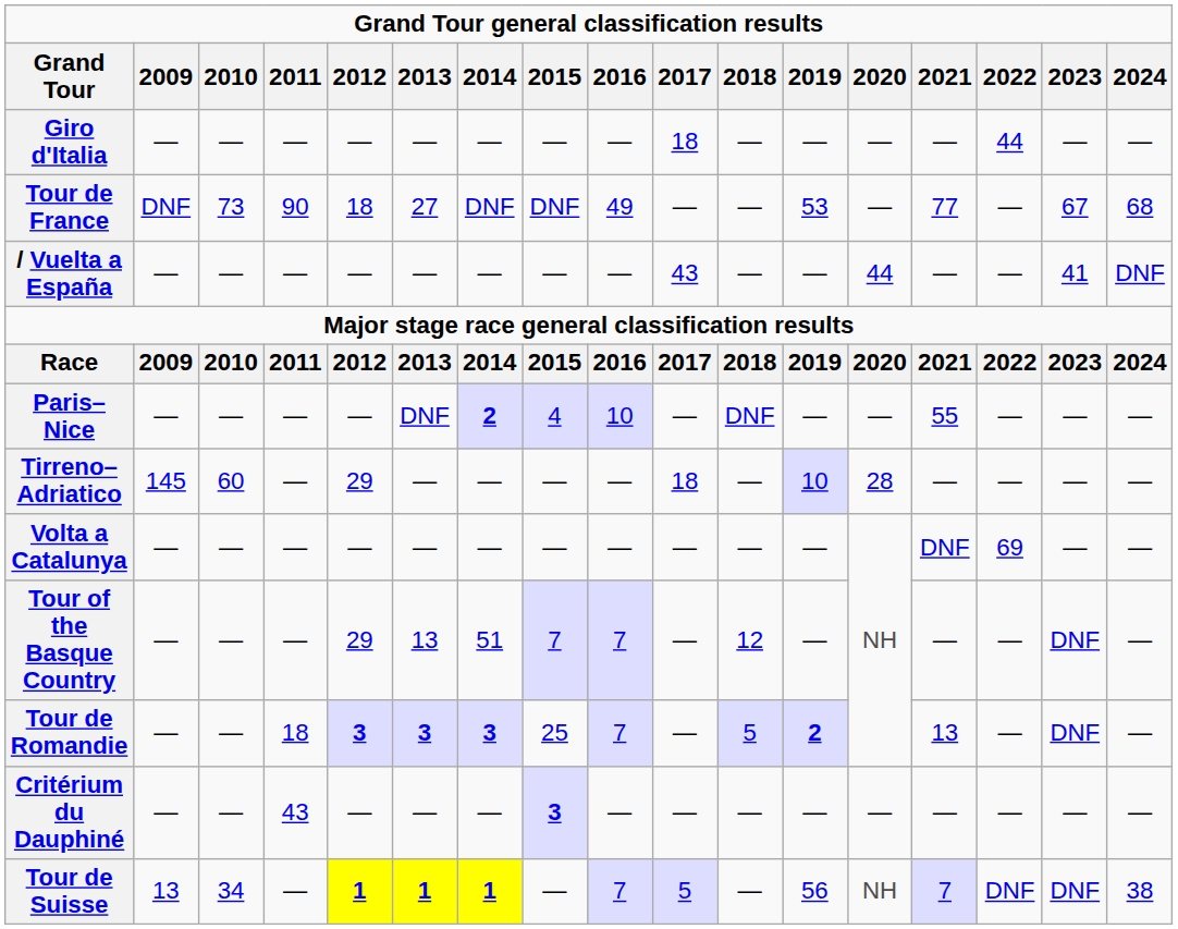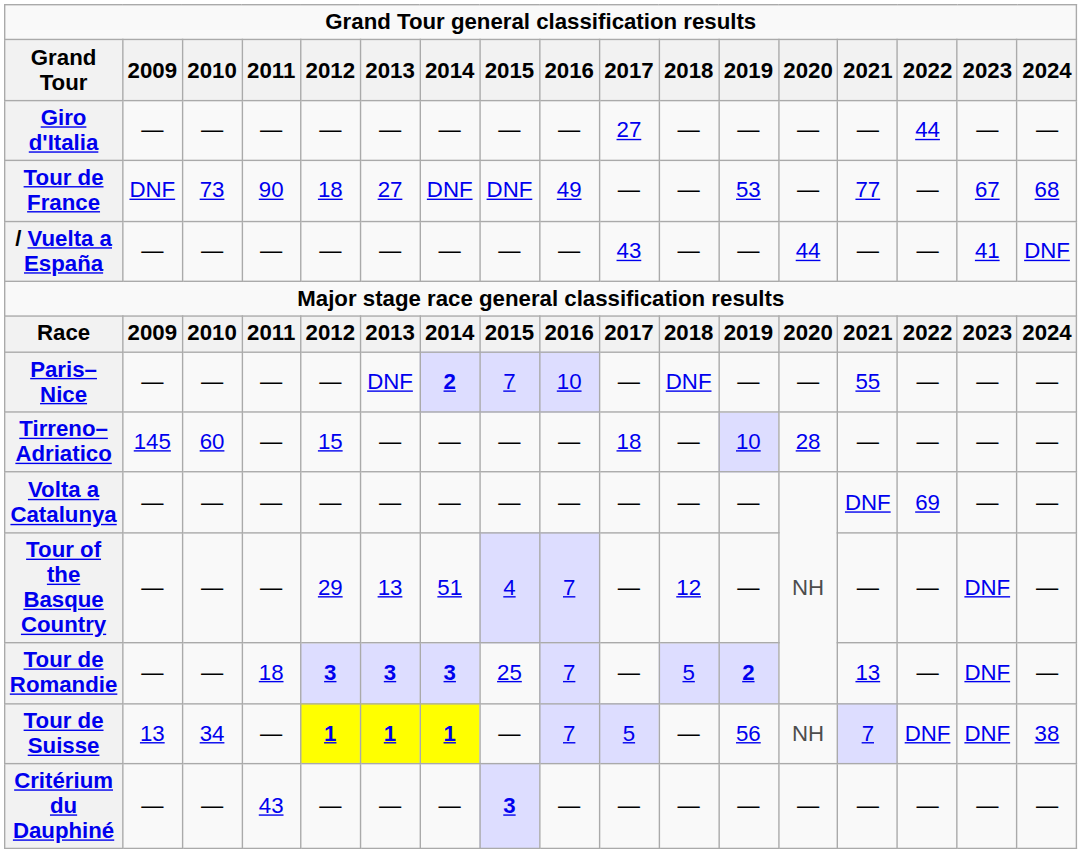 <table class="wikitable plainrowheaders">
 <tr>
 <td colspan=17 align="center"><strong>Grand Tour general classification results</strong></td>
 </tr>
 <tr>
 <th>Grand Tour</th>
 <th scope="col">2009</th>
 <th scope="col">2010</th>
 <th scope="col">2011</th>
 <th scope="col">2012</th>
 <th scope="col">2013</th>
 <th scope="col">2014</th>
 <th scope="col">2015</th>
 <th scope="col">2016</th>
 <th scope="col">2017</th>
 <th scope="col">2018</th>
 <th scope="col">2019</th>
 <th scope="col">2020</th>
 <th scope="col">2021</th>
 <th scope="col">2022</th>
 <th scope="col">2023</th>
 <th scope="col">2024</th>
 </tr>
 <tr style="text-align:center;">
 <th scope="row"> <a href='#'>Giro d'Italia</a></th>
 <td>—</td>
 <td>—</td>
 <td>—</td>
 <td>—</td>
 <td>—</td>
 <td>—</td>
 <td>—</td>
 <td>—</td>
-<td><a href='#'>18</a></td>
+<td><a href='#'>27</a></td>
 <td>—</td>
 <td>—</td>
 <td>—</td>
 <td>—</td>
 <td><a href='#'>44</a></td>
 <td>—</td>
 <td>—</td>
 </tr>
 <tr style="text-align:center;">
 <th scope="row"> <a href='#'>Tour de France</a></th>
 <td><a href='#'>DNF</a></td>
 <td><a href='#'>73</a></td>
 <td><a href='#'>90</a></td>
 <td><a href='#'>18</a></td>
 <td><a href='#'>27</a></td>
 <td><a href='#'>DNF</a></td>
 <td><a href='#'>DNF</a></td>
 <td><a href='#'>49</a></td>
 <td>—</td>
 <td>—</td>
 <td><a href='#'>53</a></td>
 <td>—</td>
 <td><a href='#'>77</a></td>
 <td>—</td>
 <td><a href='#'>67</a></td>
 <td><a href='#'>68</a></td>
 </tr>
 <tr style="text-align:center;">
 <th scope="row">/ <a href='#'>Vuelta a España</a></th>
 <td>—</td>
 <td>—</td>
 <td>—</td>
 <td>—</td>
 <td>—</td>
 <td>—</td>
 <td>—</td>
 <td>—</td>
 <td><a href='#'>43</a></td>
 <td>—</td>
 <td>—</td>
 <td><a href='#'>44</a></td>
 <td>—</td>
 <td>—</td>
 <td><a href='#'>41</a></td>
 <td><a href='#'>DNF</a></td>
 </tr>
 <tr>
 <td colspan=17 align="center"><strong>Major stage race general classification results</strong></td>
 </tr>
 <tr>
 <th scope="col">Race</th>
 <th scope="col">2009</th>
 <th scope="col">2010</th>
 <th scope="col">2011</th>
 <th scope="col">2012</th>
 <th scope="col">2013</th>
 <th scope="col">2014</th>
 <th scope="col">2015</th>
 <th scope="col">2016</th>
 <th scope="col">2017</th>
 <th scope="col">2018</th>
 <th scope="col">2019</th>
 <th scope="col">2020</th>
 <th scope="col">2021</th>
 <th scope="col">2022</th>
 <th scope="col">2023</th>
 <th scope="col">2024</th>
 </tr>
 <tr style="text-align:center;">
 <th scope="row"> <a href='#'>Paris–Nice</a></th>
 <td>—</td>
 <td>—</td>
 <td>—</td>
 <td>—</td>
 <td><a href='#'>DNF</a></td>
 <td style="background:#ddf;"><a href='#'><strong>2</strong></a></td>
-<td style="background:#ddf;"><a href='#'>4</a></td>
+<td style="background:#ddf;"><a href='#'>7</a></td>
 <td style="background:#ddf;"><a href='#'>10</a></td>
 <td>—</td>
 <td><a href='#'>DNF</a></td>
 <td>—</td>
 <td>—</td>
 <td><a href='#'>55</a></td>
 <td>—</td>
 <td>—</td>
 <td>—</td>
 </tr>
 <tr align="center">
 <th scope="row"> <a href='#'>Tirreno–Adriatico</a></th>
 <td><a href='#'>145</a></td>
 <td><a href='#'>60</a></td>
 <td>—</td>
-<td><a href='#'>29</a></td>
+<td><a href='#'>15</a></td>
 <td>—</td>
 <td>—</td>
 <td>—</td>
 <td>—</td>
 <td><a href='#'>18</a></td>
 <td>—</td>
 <td style="background:#ddf;"><a href='#'>10</a></td>
 <td><a href='#'>28</a></td>
 <td>—</td>
 <td>—</td>
 <td>—</td>
 <td>—</td>
 </tr>
 <tr align="center">
 <th scope="row"> <a href='#'>Volta a Catalunya</a></th>
 <td>—</td>
 <td>—</td>
 <td>—</td>
 <td>—</td>
 <td>—</td>
 <td>—</td>
 <td>—</td>
 <td>—</td>
 <td>—</td>
 <td>—</td>
 <td>—</td>
 <td style="color:#4d4d4d;" rowspan=3>NH</td>
 <td><a href='#'>DNF</a></td>
 <td><a href='#'>69</a></td>
 <td>—</td>
 <td>—</td>
 </tr>
 <tr style="text-align:center;">
 <th scope="row"> <a href='#'>Tour of the Basque Country</a></th>
 <td>—</td>
 <td>—</td>
 <td>—</td>
 <td><a href='#'>29</a></td>
 <td><a href='#'>13</a></td>
 <td><a href='#'>51</a></td>
-<td style="background:#ddf;"><a href='#'>7</a></td>
+<td style="background:#ddf;"><a href='#'>4</a></td>
 <td style="background:#ddf;"><a href='#'>7</a></td>
 <td>—</td>
 <td><a href='#'>12</a></td>
 <td>—</td>
 <td>—</td>
 <td>—</td>
 <td><a href='#'>DNF</a></td>
 <td>—</td>
 </tr>
 <tr style="text-align:center;">
 <th scope="row"> <a href='#'>Tour de Romandie</a></th>
 <td>—</td>
 <td>—</td>
 <td><a href='#'>18</a></td>
 <td style="background:#ddf;"><a href='#'><strong>3</strong></a></td>
 <td style="background:#ddf;"><a href='#'><strong>3</strong></a></td>
 <td style="background:#ddf;"><a href='#'><strong>3</strong></a></td>
 <td><a href='#'>25</a></td>
 <td style="background:#ddf;"><a href='#'>7</a></td>
 <td>—</td>
 <td style="background:#ddf;"><a href='#'>5</a></td>
 <td style="background:#ddf;"><a href='#'><strong>2</strong></a></td>
 <td><a href='#'>13</a></td>
 <td>—</td>
 <td><a href='#'>DNF</a></td>
 <td>—</td>
 </tr>
 <tr style="text-align:center;">
+<th scope="row"> <a href='#'>Tour de Suisse</a></th>
+<td><a href='#'>13</a></td>
+<td><a href='#'>34</a></td>
+<td>—</td>
+<td style="background:yellow;"><a href='#'><strong>1</strong></a></td>
+<td style="background:yellow;"><a href='#'><strong>1</strong></a></td>
+<td style="background:yellow;"><a href='#'><strong>1</strong></a></td>
+<td>—</td>
+<td style="background:#ddf;"><a href='#'>7</a></td>
+<td style="background:#ddf;"><a href='#'>5</a></td>
+<td>—</td>
+<td><a href='#'>56</a></td>
+<td style="color:#4d4d4d;">NH</td>
+<td style="background:#ddf;"><a href='#'>7</a></td>
+<td><a href='#'>DNF</a></td>
+<td><a href='#'>DNF</a></td>
+<td><a href='#'>38</a></td>
+</tr>
+<tr style="text-align:center;">
 <th scope="row"> <a href='#'>Critérium du Dauphiné</a></th>
 <td>—</td>
 <td>—</td>
 <td><a href='#'>43</a></td>
 <td>—</td>
 <td>—</td>
 <td>—</td>
 <td style="background:#ddf;"><a href='#'><strong>3</strong></a></td>
 <td>—</td>
 <td>—</td>
 <td>—</td>
 <td>—</td>
 <td>—</td>
 <td>—</td>
 <td>—</td>
 <td>—</td>
 <td>—</td>
 </tr>
-<tr style="text-align:center;">
-<th scope="row"> <a href='#'>Tour de Suisse</a></th>
-<td><a href='#'>13</a></td>
-<td><a href='#'>34</a></td>
-<td>—</td>
-<td style="background:yellow;"><a href='#'><strong>1</strong></a></td>
-<td style="background:yellow;"><a href='#'><strong>1</strong></a></td>
-<td style="background:yellow;"><a href='#'><strong>1</strong></a></td>
-<td>—</td>
-<td style="background:#ddf;"><a href='#'>7</a></td>
-<td style="background:#ddf;"><a href='#'>5</a></td>
-<td>—</td>
-<td><a href='#'>56</a></td>
-<td style="color:#4d4d4d;">NH</td>
-<td style="background:#ddf;"><a href='#'>7</a></td>
-<td><a href='#'>DNF</a></td>
-<td><a href='#'>DNF</a></td>
-<td><a href='#'>38</a></td>
-</tr>
 </table>
